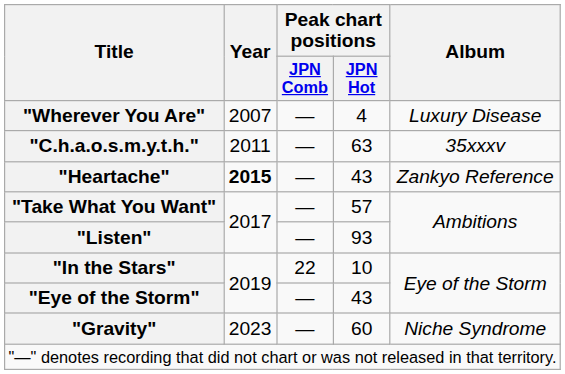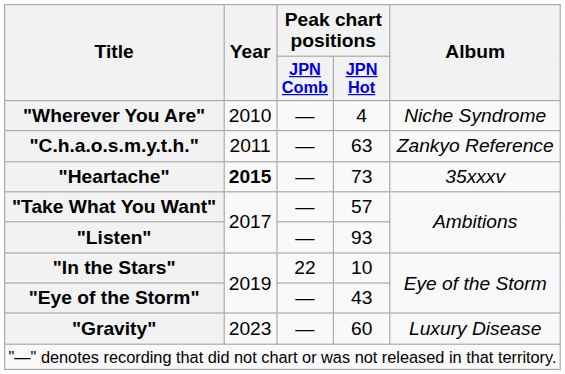 <table class="wikitable plainrowheaders" style="text-align:center">
 <tr>
 <th scope="col" rowspan="2">Title</th>
 <th scope="col" rowspan="2">Year</th>
 <th scope="col" colspan="2">Peak chart positions</th>
 <th scope="col" rowspan="2">Album</th>
 </tr>
 <tr>
 <th scope="col" style="width:3em; font-size:85%"><a href='#'>JPN<br>Comb</a><br></th>
 <th scope="col" style="width:3em;font-size:85%"><a href='#'>JPN <br>Hot</a><br></th>
 </tr>
 <tr>
 <th scope="row">"Wherever You Are"</th>
-<td>2007</td>
+<td>2010</td>
 <td>—</td>
 <td>4</td>
-<td><em>Luxury Disease</em></td>
+<td><em>Niche Syndrome</em></td>
 </tr>
 <tr>
 <th scope="row">"C.h.a.o.s.m.y.t.h."</th>
 <td>2011</td>
 <td>—</td>
 <td>63</td>
-<td><em>35xxxv</em></td>
+<td><em>Zankyo Reference</em></td>
 </tr>
 <tr>
 <th scope="row">"Heartache"</th>
 <td><strong>2015</strong></td>
 <td>—</td>
-<td>43</td>
-<td><em>Zankyo Reference</em></td>
+<td>73</td>
+<td><em>35xxxv</em></td>
 </tr>
 <tr>
 <th scope="row">"Take What You Want"<br></th>
 <td rowspan="2">2017</td>
 <td>—</td>
 <td>57</td>
 <td rowspan="2"><em>Ambitions</em></td>
 </tr>
 <tr>
 <th scope="row">"Listen"<br></th>
 <td>—</td>
 <td>93</td>
 </tr>
 <tr>
 <th scope="row">"In the Stars"<br></th>
 <td rowspan="2">2019</td>
 <td>22</td>
 <td>10</td>
 <td rowspan="2"><em>Eye of the Storm</em></td>
 </tr>
 <tr>
 <th scope="row">"Eye of the Storm"</th>
 <td>—</td>
 <td>43</td>
 </tr>
 <tr>
 <th scope="row">"Gravity"<br></th>
 <td>2023</td>
 <td>—</td>
 <td>60</td>
-<td><em>Niche Syndrome</em></td>
+<td><em>Luxury Disease</em></td>
 </tr>
 <tr>
 <td colspan="6" style="font-size:85%">"—" denotes recording that did not chart or was not released in that territory.</td>
 </tr>
 </table>
